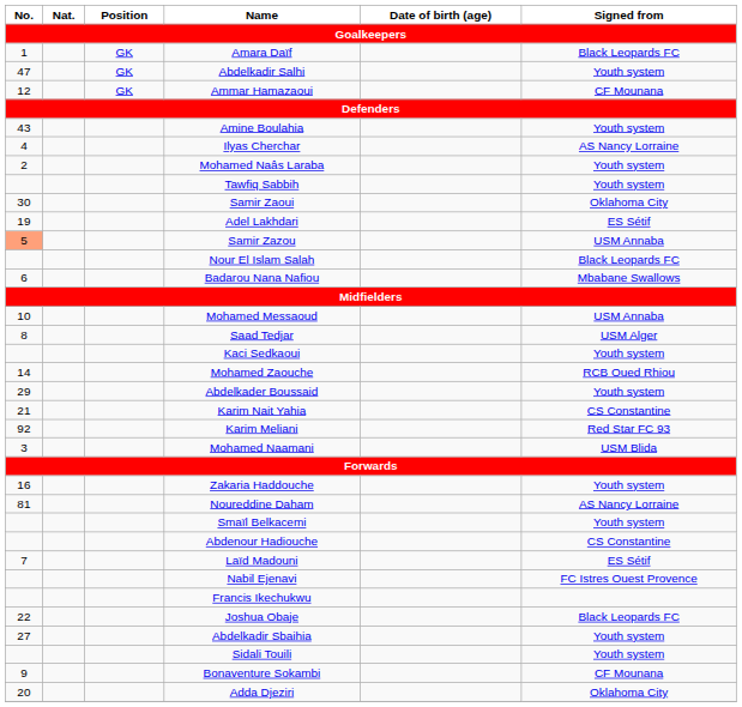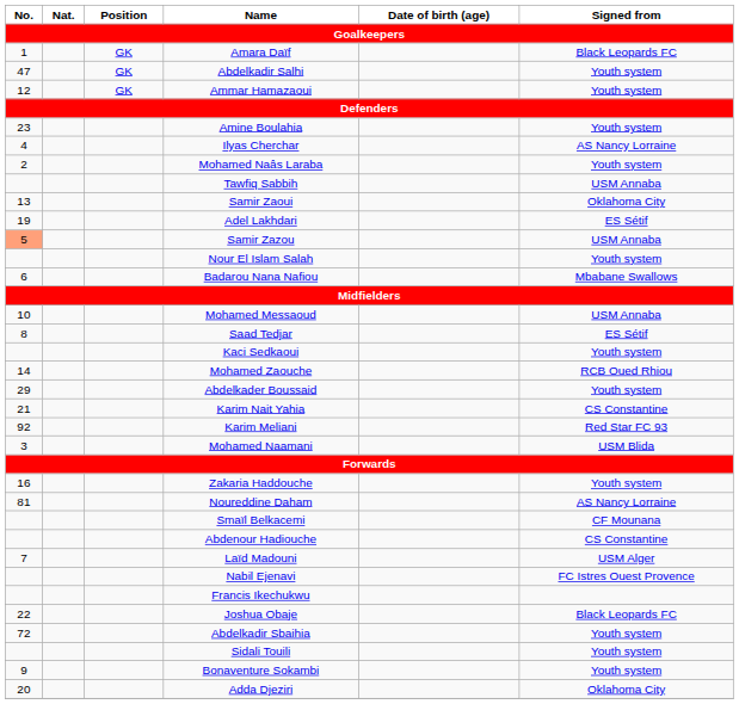 <table class="wikitable" style="text-align:center; font-size:90%; width:70%">
 <tr>
 <th style="background:white; color:black; text-align:center;">No.</th>
 <th style="background:white; color:black; text-align:center;">Nat.</th>
 <th style="background:white; color:black; text-align:center;">Position</th>
 <th style="background:white; color:black; text-align:center;">Name</th>
 <th style="background:white; color:black; text-align:center;">Date of birth (age)</th>
 <th style="background:white; color:black; text-align:center;">Signed from</th>
 </tr>
 <tr>
 <th colspan="10" style="background:#FF0000; color:white; text-align:center;">Goalkeepers</th>
 </tr>
 <tr>
 <td>1</td>
 <td></td>
 <td><a href='#'>GK</a></td>
 <td><a href='#'>Amara Daïf</a></td>
 <td></td>
 <td> <a href='#'>Black Leopards FC</a></td>
 </tr>
 <tr>
 <td>47</td>
 <td></td>
 <td><a href='#'>GK</a></td>
 <td><a href='#'>Abdelkadir Salhi</a></td>
 <td></td>
 <td><a href='#'>Youth system</a></td>
 </tr>
 <tr>
 <td>12</td>
 <td></td>
 <td><a href='#'>GK</a></td>
 <td><a href='#'>Ammar Hamazaoui</a></td>
 <td></td>
-<td> <a href='#'>CF Mounana</a></td>
+<td><a href='#'>Youth system</a></td>
 </tr>
 <tr>
 <th colspan="10" style="background:#FF0000; color:white; text-align:center;">Defenders</th>
 </tr>
 <tr>
-<td>43</td>
+<td>23</td>
 <td></td>
 <td></td>
 <td><a href='#'>Amine Boulahia</a></td>
 <td></td>
 <td><a href='#'>Youth system</a></td>
 </tr>
 <tr>
 <td>4</td>
 <td></td>
 <td></td>
 <td><a href='#'>Ilyas Cherchar</a></td>
 <td></td>
 <td> <a href='#'>AS Nancy Lorraine</a></td>
 </tr>
 <tr>
 <td>2</td>
 <td></td>
 <td></td>
 <td><a href='#'>Mohamed Naâs Laraba</a></td>
 <td></td>
 <td><a href='#'>Youth system</a></td>
 </tr>
 <tr>
 <td></td>
 <td></td>
 <td></td>
 <td><a href='#'>Tawfiq Sabbih</a></td>
 <td></td>
-<td><a href='#'>Youth system</a></td>
+<td> <a href='#'>USM Annaba</a></td>
 </tr>
 <tr>
-<td>30</td>
+<td>13</td>
 <td></td>
 <td></td>
 <td><a href='#'>Samir Zaoui</a></td>
 <td></td>
 <td> <a href='#'>Oklahoma City</a></td>
 </tr>
 <tr>
 <td>19</td>
 <td></td>
 <td></td>
 <td><a href='#'>Adel Lakhdari</a></td>
 <td></td>
 <td> <a href='#'>ES Sétif</a></td>
 </tr>
 <tr>
 <td style="background: lightsalmon;">5</td>
 <td></td>
 <td></td>
 <td><a href='#'>Samir Zazou</a></td>
 <td></td>
 <td> <a href='#'>USM Annaba</a></td>
 </tr>
 <tr>
 <td></td>
 <td></td>
 <td></td>
 <td><a href='#'>Nour El Islam Salah</a></td>
 <td></td>
-<td> <a href='#'>Black Leopards FC</a></td>
+<td><a href='#'>Youth system</a></td>
 </tr>
 <tr>
 <td>6</td>
 <td></td>
 <td></td>
 <td><a href='#'>Badarou Nana Nafiou</a></td>
 <td></td>
 <td> <a href='#'>Mbabane Swallows</a></td>
 </tr>
 <tr>
 <th colspan="10" style="background:#FF0000; color:white; text-align:center;">Midfielders</th>
 </tr>
 <tr>
 <td>10</td>
 <td></td>
 <td></td>
 <td><a href='#'>Mohamed Messaoud</a></td>
 <td></td>
 <td> <a href='#'>USM Annaba</a></td>
 </tr>
 <tr>
 <td>8</td>
 <td></td>
 <td></td>
 <td><a href='#'>Saad Tedjar</a></td>
 <td></td>
-<td> <a href='#'>USM Alger</a></td>
+<td> <a href='#'>ES Sétif</a></td>
 </tr>
 <tr>
 <td></td>
 <td></td>
 <td></td>
 <td><a href='#'>Kaci Sedkaoui</a></td>
 <td></td>
 <td><a href='#'>Youth system</a></td>
 </tr>
 <tr>
 <td>14</td>
 <td></td>
 <td></td>
 <td><a href='#'>Mohamed Zaouche</a></td>
 <td></td>
 <td> <a href='#'>RCB Oued Rhiou</a></td>
 </tr>
 <tr>
 <td>29</td>
 <td></td>
 <td></td>
 <td><a href='#'>Abdelkader Boussaid</a></td>
 <td></td>
 <td><a href='#'>Youth system</a></td>
 </tr>
 <tr>
 <td>21</td>
 <td></td>
 <td></td>
 <td><a href='#'>Karim Nait Yahia</a></td>
 <td></td>
 <td> <a href='#'>CS Constantine</a></td>
 </tr>
 <tr>
 <td>92</td>
 <td></td>
 <td></td>
 <td><a href='#'>Karim Meliani</a></td>
 <td></td>
 <td> <a href='#'>Red Star FC 93</a></td>
 </tr>
 <tr>
 <td>3</td>
 <td></td>
 <td></td>
 <td><a href='#'>Mohamed Naamani</a></td>
 <td></td>
 <td> <a href='#'>USM Blida</a></td>
 </tr>
 <tr>
 <th colspan="10" style="background:#FF0000; color:white; text-align:center;">Forwards</th>
 </tr>
 <tr>
 <td>16</td>
 <td></td>
 <td></td>
 <td><a href='#'>Zakaria Haddouche</a></td>
 <td></td>
 <td><a href='#'>Youth system</a></td>
 </tr>
 <tr>
 <td>81</td>
 <td></td>
 <td></td>
 <td><a href='#'>Noureddine Daham</a></td>
 <td></td>
 <td> <a href='#'>AS Nancy Lorraine</a></td>
 </tr>
 <tr>
 <td></td>
 <td></td>
 <td></td>
 <td><a href='#'>Smaïl Belkacemi</a></td>
 <td></td>
-<td><a href='#'>Youth system</a></td>
+<td> <a href='#'>CF Mounana</a></td>
 </tr>
 <tr>
 <td></td>
 <td></td>
 <td></td>
 <td><a href='#'>Abdenour Hadiouche</a></td>
 <td></td>
 <td> <a href='#'>CS Constantine</a></td>
 </tr>
 <tr>
 <td>7</td>
 <td></td>
 <td></td>
 <td><a href='#'>Laïd Madouni</a></td>
 <td></td>
-<td> <a href='#'>ES Sétif</a></td>
+<td> <a href='#'>USM Alger</a></td>
 </tr>
 <tr>
 <td></td>
 <td></td>
 <td></td>
 <td><a href='#'>Nabil Ejenavi</a></td>
 <td></td>
 <td> <a href='#'>FC Istres Ouest Provence</a></td>
 </tr>
 <tr>
 <td></td>
 <td></td>
 <td></td>
 <td><a href='#'>Francis Ikechukwu</a></td>
 <td></td>
 <td></td>
 </tr>
 <tr>
 <td>22</td>
 <td></td>
 <td></td>
 <td><a href='#'>Joshua Obaje</a></td>
 <td></td>
 <td> <a href='#'>Black Leopards FC</a></td>
 </tr>
 <tr>
-<td>27</td>
+<td>72</td>
 <td></td>
 <td></td>
 <td><a href='#'>Abdelkadir Sbaihia</a></td>
 <td></td>
 <td><a href='#'>Youth system</a></td>
 </tr>
 <tr>
 <td></td>
 <td></td>
 <td></td>
 <td><a href='#'>Sidali Touili</a></td>
 <td></td>
 <td><a href='#'>Youth system</a></td>
 </tr>
 <tr>
 <td>9</td>
 <td></td>
 <td></td>
 <td><a href='#'>Bonaventure Sokambi</a></td>
 <td></td>
-<td> <a href='#'>CF Mounana</a></td>
+<td><a href='#'>Youth system</a></td>
 </tr>
 <tr>
 <td>20</td>
 <td></td>
 <td></td>
 <td><a href='#'>Adda Djeziri</a></td>
 <td></td>
 <td> <a href='#'>Oklahoma City</a></td>
 </tr>
 <tr>
 </tr>
 </table>
